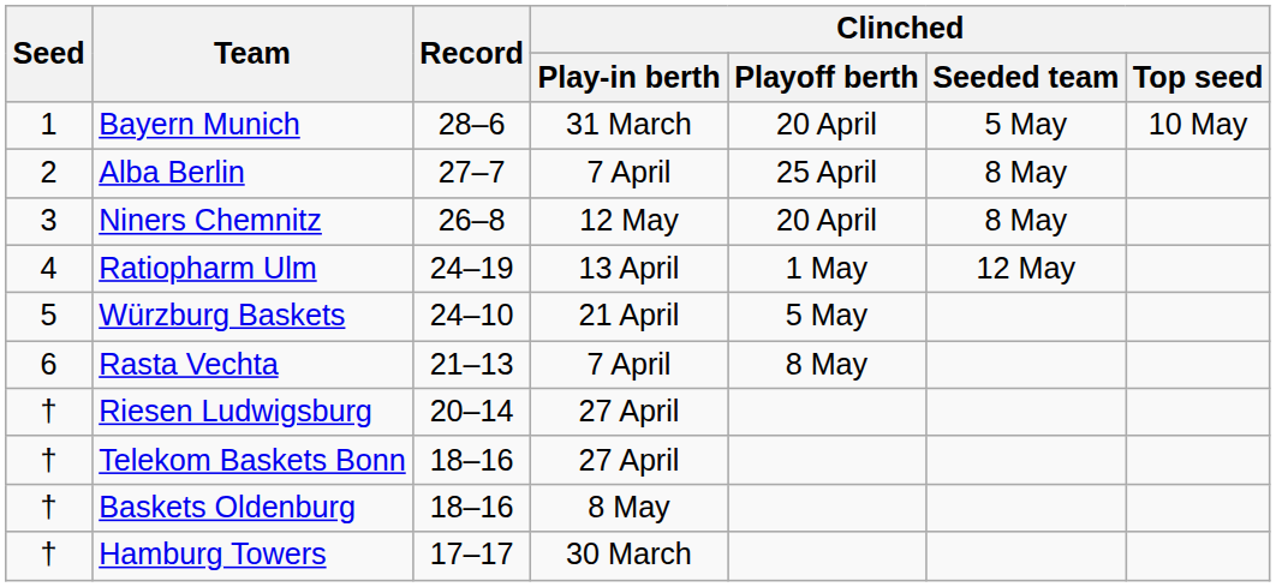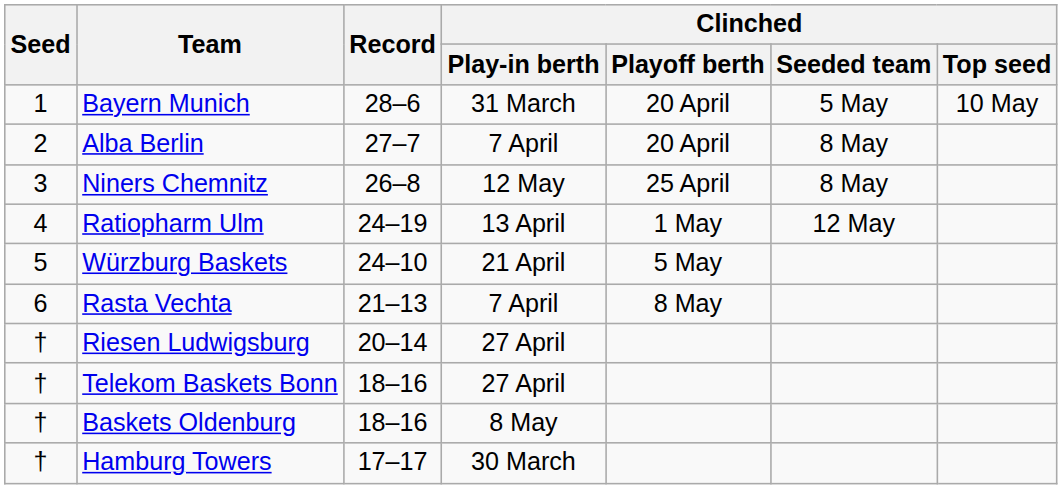 <table class="wikitable" style="text-align:center">
 <tr>
 <th rowspan=2>Seed</th>
 <th rowspan=2>Team</th>
 <th rowspan=2>Record</th>
 <th colspan=4>Clinched</th>
 </tr>
 <tr>
 <th>Play-in berth</th>
 <th>Playoff berth</th>
 <th>Seeded team</th>
 <th>Top seed</th>
 </tr>
 <tr>
 <td>1</td>
 <td align=left><a href='#'>Bayern Munich</a></td>
 <td>28–6</td>
 <td>31 March</td>
 <td>20 April</td>
 <td>5 May</td>
 <td>10 May</td>
 </tr>
 <tr>
 <td>2</td>
 <td align=left><a href='#'>Alba Berlin</a></td>
 <td>27–7</td>
 <td>7 April</td>
-<td>25 April</td>
+<td>20 April</td>
 <td>8 May</td>
 <td></td>
 </tr>
 <tr>
 <td>3</td>
 <td align=left><a href='#'>Niners Chemnitz</a></td>
 <td>26–8</td>
 <td>12 May</td>
-<td>20 April</td>
+<td>25 April</td>
 <td>8 May</td>
 <td></td>
 </tr>
 <tr>
 <td>4</td>
 <td align=left><a href='#'>Ratiopharm Ulm</a></td>
 <td>24–19</td>
 <td>13 April</td>
 <td>1 May</td>
 <td>12 May</td>
 <td></td>
 </tr>
 <tr>
 <td>5</td>
 <td align=left><a href='#'>Würzburg Baskets</a></td>
 <td>24–10</td>
 <td>21 April</td>
 <td>5 May</td>
 <td></td>
 <td></td>
 </tr>
 <tr>
 <td>6</td>
 <td align=left><a href='#'>Rasta Vechta</a></td>
 <td>21–13</td>
 <td>7 April</td>
 <td>8 May</td>
 <td></td>
 <td></td>
 </tr>
 <tr>
 <td>†</td>
 <td align=left><a href='#'>Riesen Ludwigsburg</a></td>
 <td>20–14</td>
 <td>27 April</td>
 <td></td>
 <td></td>
 <td></td>
 </tr>
 <tr>
 <td>†</td>
 <td align=left><a href='#'>Telekom Baskets Bonn</a></td>
 <td>18–16</td>
 <td>27 April</td>
 <td></td>
 <td></td>
 <td></td>
 </tr>
 <tr>
 <td>†</td>
 <td align=left><a href='#'>Baskets Oldenburg</a></td>
 <td>18–16</td>
 <td>8 May</td>
 <td></td>
 <td></td>
 <td></td>
 </tr>
 <tr>
 <td>†</td>
 <td align=left><a href='#'>Hamburg Towers</a></td>
 <td>17–17</td>
 <td>30 March</td>
 <td></td>
 <td></td>
 <td></td>
 </tr>
 </table>
